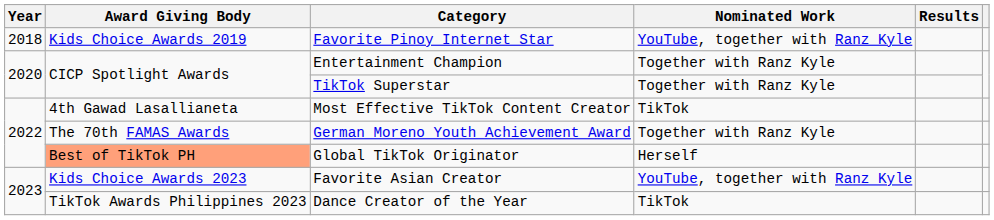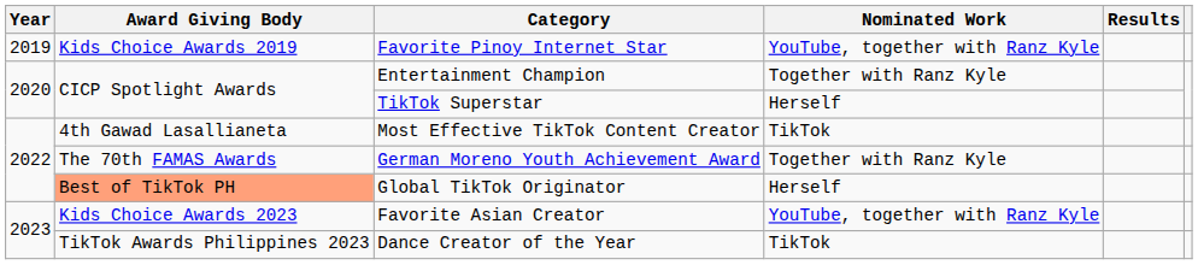 <table class="wikitable">
 <tr>
 <th>Year</th>
 <th>Award Giving Body</th>
 <th>Category</th>
 <th>Nominated Work</th>
 <th>Results</th>
 <th></th>
 </tr>
 <tr>
-<td>2018</td>
+<td>2019</td>
 <td><a href='#'>Kids Choice Awards 2019</a></td>
 <td><a href='#'>Favorite Pinoy Internet Star</a></td>
 <td><a href='#'>YouTube</a>, together with <a href='#'>Ranz Kyle</a></td>
 <td></td>
 <td></td>
 </tr>
 <tr>
 <td rowspan="2">2020</td>
 <td rowspan="2">CICP Spotlight Awards</td>
 <td>Entertainment Champion</td>
 <td>Together with Ranz Kyle</td>
 <td></td>
 <td rowspan="2"></td>
 </tr>
 <tr>
 <td><a href='#'>TikTok</a> Superstar</td>
-<td>Together with Ranz Kyle</td>
+<td>Herself</td>
 <td></td>
 </tr>
 <tr>
 <td rowspan="3">2022</td>
 <td>4th Gawad Lasallianeta</td>
 <td>Most Effective TikTok Content Creator</td>
 <td>TikTok</td>
 <td></td>
 <td></td>
 </tr>
 <tr>
 <td>The 70th <a href='#'>FAMAS Awards</a></td>
 <td><a href='#'>German Moreno Youth Achievement Award</a></td>
 <td>Together with Ranz Kyle</td>
 <td></td>
 <td></td>
 </tr>
 <tr>
 <td style="background: lightsalmon;">Best of TikTok PH</td>
 <td>Global TikTok Originator</td>
 <td>Herself</td>
 <td></td>
 <td></td>
 </tr>
 <tr>
 <td rowspan="2">2023</td>
 <td><a href='#'>Kids Choice Awards 2023</a></td>
 <td>Favorite Asian Creator</td>
 <td><a href='#'>YouTube</a>, together with <a href='#'>Ranz Kyle</a></td>
 <td></td>
 <td></td>
 </tr>
 <tr>
 <td>TikTok Awards Philippines 2023</td>
 <td>Dance Creator of the Year</td>
 <td>TikTok</td>
 <td></td>
 <td></td>
 </tr>
 </table>
